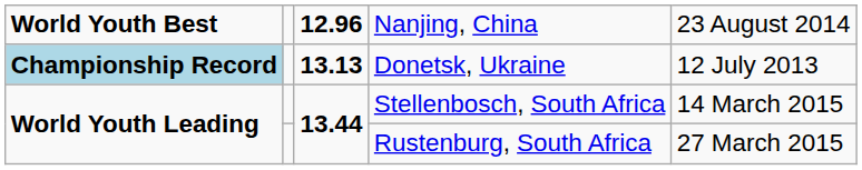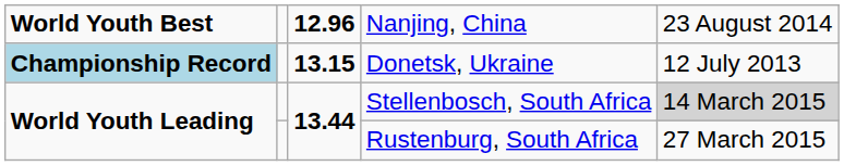 <table class="wikitable">
 <tr>
 <td><strong>World Youth Best</strong></td>
 <td></td>
 <td><strong>12.96</strong></td>
 <td><a href='#'>Nanjing</a>, <a href='#'>China</a></td>
 <td>23 August 2014</td>
 </tr>
 <tr>
 <td style="background: lightblue;"><strong>Championship Record</strong></td>
 <td></td>
-<td><strong>13.13</strong></td>
+<td><strong>13.15</strong></td>
 <td><a href='#'>Donetsk</a>, <a href='#'>Ukraine</a></td>
 <td>12 July 2013</td>
 </tr>
 <tr>
 <td rowspan=2><strong>World Youth Leading</strong></td>
 <td></td>
 <td rowspan=2><strong>13.44</strong></td>
 <td><a href='#'>Stellenbosch</a>, <a href='#'>South Africa</a></td>
-<td>14 March 2015</td>
+<td style="background: lightgrey;">14 March 2015</td>
 </tr>
 <tr>
 <td></td>
 <td><a href='#'>Rustenburg</a>, <a href='#'>South Africa</a></td>
 <td>27 March 2015</td>
 </tr>
 </table>
